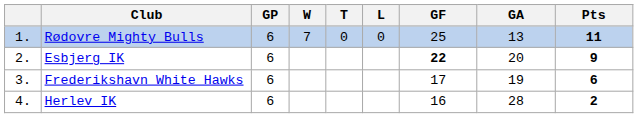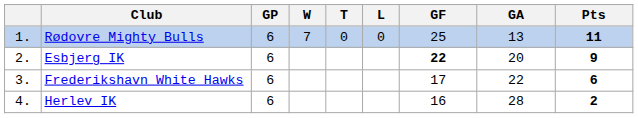 <table class="wikitable">
 <tr>
 <th width="30"></th>
 <th width="200">Club</th>
 <th width="30">GP</th>
 <th width="30">W</th>
 <th width="30">T</th>
 <th width="30">L</th>
 <th width="70">GF</th>
 <th width="70">GA</th>
 <th width="70">Pts</th>
 </tr>
 <tr bgcolor="#BCD2EE" align="center">
 <td>1.</td>
 <td align="left"><a href='#'>Rødovre Mighty Bulls</a></td>
 <td>6</td>
 <td>7</td>
 <td>0</td>
 <td>0</td>
 <td>25</td>
 <td>13</td>
 <td><strong>11</strong></td>
 </tr>
 <tr bgcolor="#FFFFFF" align="center">
 <td>2.</td>
 <td align="left"><a href='#'>Esbjerg IK</a></td>
 <td>6</td>
 <td></td>
 <td></td>
 <td></td>
 <td><strong>22</strong></td>
 <td>20</td>
 <td><strong>9</strong></td>
 </tr>
 <tr bgcolor="#FFFFFF" align="center">
 <td>3.</td>
 <td align="left"><a href='#'>Frederikshavn White Hawks</a></td>
 <td>6</td>
 <td></td>
 <td></td>
 <td></td>
 <td>17</td>
-<td>19</td>
+<td>22</td>
 <td><strong>6</strong></td>
 </tr>
 <tr bgcolor="#FFFFFF" align="center">
 <td>4.</td>
 <td align="left"><a href='#'>Herlev IK</a></td>
 <td>6</td>
 <td></td>
 <td></td>
 <td></td>
 <td>16</td>
 <td>28</td>
 <td><strong>2</strong></td>
 </tr>
 </table>
